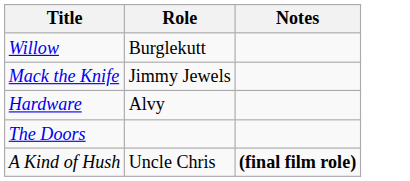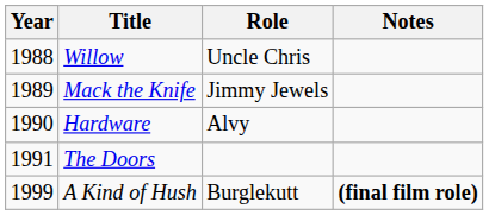 <table class="wikitable">
 <tr>
+<th>Year</th>
 <th>Title</th>
 <th>Role</th>
 <th>Notes</th>
 </tr>
 <tr>
+<td>1988</td>
 <td><em><a href='#'>Willow</a></em></td>
-<td>Burglekutt</td>
+<td>Uncle Chris</td>
 <td></td>
 </tr>
 <tr>
+<td>1989</td>
 <td><em><a href='#'>Mack the Knife</a></em></td>
 <td>Jimmy Jewels</td>
 <td></td>
 </tr>
 <tr>
+<td>1990</td>
 <td><em><a href='#'>Hardware</a></em></td>
 <td>Alvy</td>
 <td></td>
 </tr>
 <tr>
+<td>1991</td>
 <td><em><a href='#'>The Doors</a></em></td>
 <td></td>
 <td></td>
 </tr>
 <tr>
+<td>1999</td>
 <td><em>A Kind of Hush</em></td>
-<td>Uncle Chris</td>
+<td>Burglekutt</td>
 <td><strong>(final film role)</strong></td>
 </tr>
 </table>
